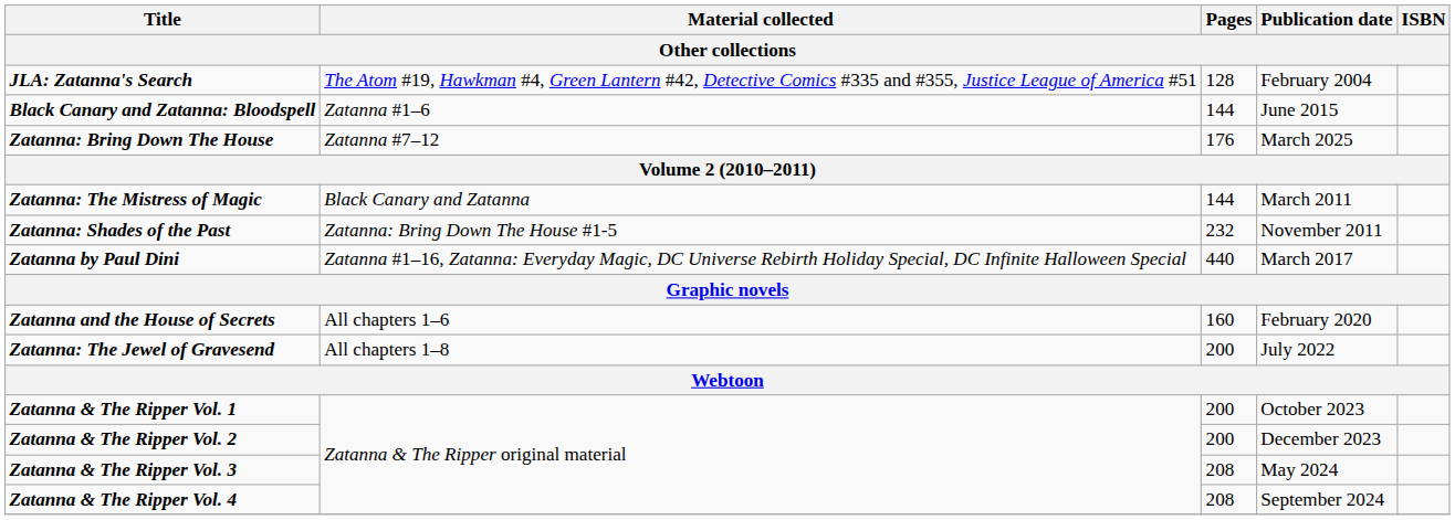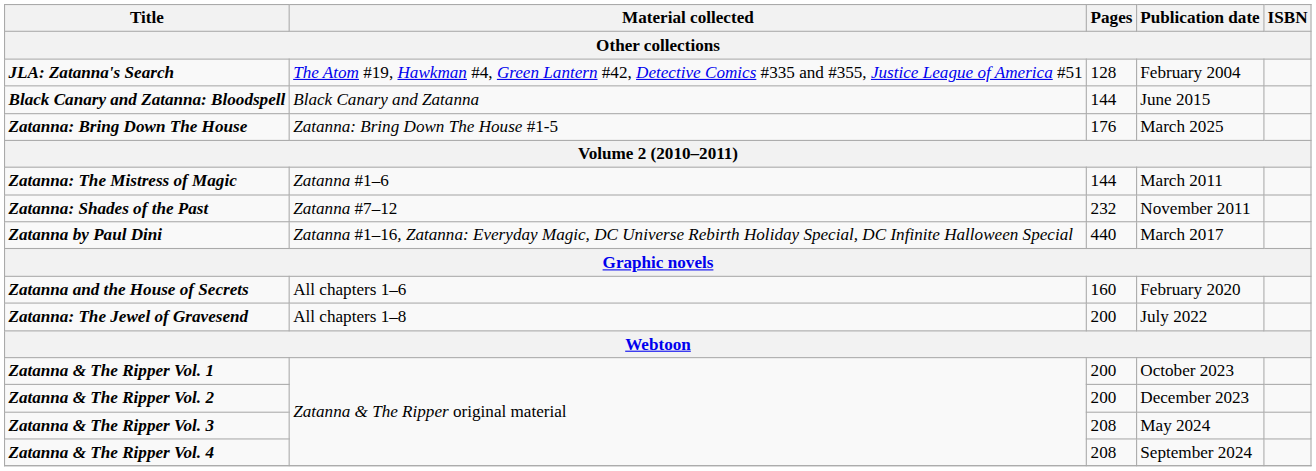 <table class="wikitable">
 <tr>
 <th>Title</th>
 <th>Material collected</th>
 <th>Pages</th>
 <th>Publication date</th>
 <th>ISBN</th>
 </tr>
 <tr>
 <th colspan="5">Other collections</th>
 </tr>
 <tr>
 <td><strong><em>JLA: Zatanna's Search</em></strong></td>
 <td><em><a href='#'>The Atom</a></em> #19, <em><a href='#'>Hawkman</a></em> #4, <em><a href='#'>Green Lantern</a></em> #42, <em><a href='#'>Detective Comics</a></em> #335 and #355, <em><a href='#'>Justice League of America</a></em> #51</td>
 <td>128</td>
 <td>February 2004</td>
 <td></td>
 </tr>
 <tr>
 <td><strong><em>Black Canary and Zatanna: Bloodspell</em></strong></td>
-<td><em>Zatanna</em> #1–6</td>
+<td><em>Black Canary and Zatanna</em></td>
 <td>144</td>
 <td>June 2015</td>
 <td></td>
 </tr>
 <tr>
 <td><strong><em>Zatanna: Bring Down The House</em></strong></td>
-<td><em>Zatanna</em> #7–12</td>
+<td><em>Zatanna: Bring Down The House</em> #1-5</td>
 <td>176</td>
 <td>March 2025</td>
 <td></td>
 </tr>
 <tr>
 <th colspan="5">Volume 2 (2010–2011)</th>
 </tr>
 <tr>
 <td><strong><em>Zatanna: The Mistress of Magic</em></strong></td>
-<td><em>Black Canary and Zatanna</em></td>
+<td><em>Zatanna</em> #1–6</td>
 <td>144</td>
 <td>March 2011</td>
 <td></td>
 </tr>
 <tr>
 <td><strong><em>Zatanna: Shades of the Past</em></strong></td>
-<td><em>Zatanna: Bring Down The House</em> #1-5</td>
+<td><em>Zatanna</em> #7–12</td>
 <td>232</td>
 <td>November 2011</td>
 <td></td>
 </tr>
 <tr>
 <td><strong><em>Zatanna by Paul Dini</em></strong></td>
 <td><em>Zatanna</em> #1–16<em>, Zatanna: Everyday Magic, DC Universe Rebirth Holiday Special,</em> <em>DC Infinite Halloween Special</em></td>
 <td>440</td>
 <td>March 2017</td>
 <td></td>
 </tr>
 <tr>
 <th colspan="5"><a href='#'>Graphic novels</a></th>
 </tr>
 <tr>
 <td><strong><em>Zatanna and the House of Secrets</em></strong></td>
 <td>All chapters 1–6</td>
 <td>160</td>
 <td>February 2020</td>
 <td></td>
 </tr>
 <tr>
 <td><strong><em>Zatanna: The Jewel of Gravesend</em></strong></td>
 <td>All chapters 1–8</td>
 <td>200</td>
 <td>July 2022</td>
 <td></td>
 </tr>
 <tr>
 <th colspan="5"><a href='#'>Webtoon</a></th>
 </tr>
 <tr>
 <td><strong><em>Zatanna & The Ripper Vol. 1</em></strong></td>
 <td rowspan="4"><em>Zatanna & The Ripper</em> original material</td>
 <td>200</td>
 <td>October 2023</td>
 <td></td>
 </tr>
 <tr>
 <td><strong><em>Zatanna & The Ripper Vol. 2</em></strong></td>
 <td>200</td>
 <td>December 2023</td>
 <td></td>
 </tr>
 <tr>
 <td><strong><em>Zatanna & The Ripper Vol. 3</em></strong></td>
 <td>208</td>
 <td>May 2024</td>
 <td></td>
 </tr>
 <tr>
 <td><strong><em>Zatanna & The Ripper Vol. 4</em></strong></td>
 <td>208</td>
 <td>September 2024</td>
 <td></td>
 </tr>
 <tr>
 </tr>
 </table>
